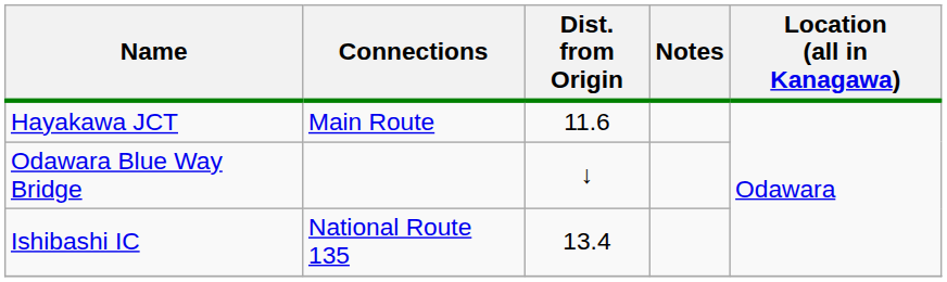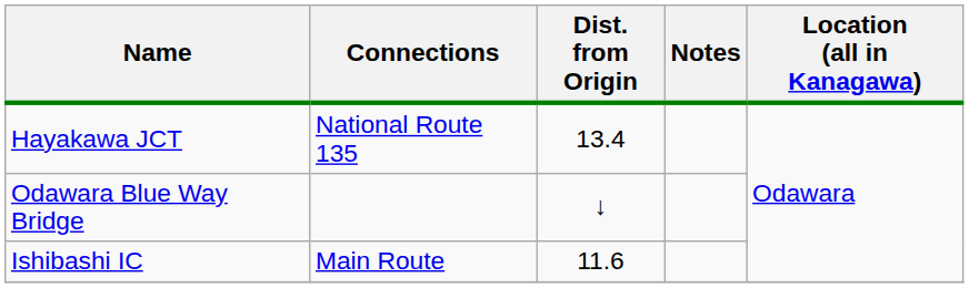 <table class="wikitable">
 <tr>
 <th style="border-bottom: 3px solid green;">Name</th>
 <th style="border-bottom: 3px solid green;">Connections</th>
 <th style="border-bottom: 3px solid green;">Dist. from<br>Origin</th>
 <th style="border-bottom: 3px solid green;">Notes</th>
 <th style="border-bottom: 3px solid green;">Location<br>(all in <a href='#'>Kanagawa</a>)</th>
 </tr>
 <tr>
 <td><a href='#'>Hayakawa JCT</a></td>
-<td> <a href='#'>Main Route</a></td>
-<td style="text-align: center;">11.6</td>
+<td> <a href='#'>National Route 135</a></td>
+<td style="text-align: center;">13.4</td>
 <td></td>
 <td rowspan="3"><a href='#'>Odawara</a></td>
 </tr>
 <tr>
 <td><a href='#'>Odawara Blue Way Bridge</a></td>
 <td></td>
 <td style="text-align: center;">↓</td>
 <td></td>
 </tr>
 <tr>
 <td><a href='#'>Ishibashi IC</a></td>
-<td> <a href='#'>National Route 135</a></td>
-<td style="text-align: center;">13.4</td>
+<td> <a href='#'>Main Route</a></td>
+<td style="text-align: center;">11.6</td>
 <td></td>
 </tr>
 <tr>
 </tr>
 </table>
